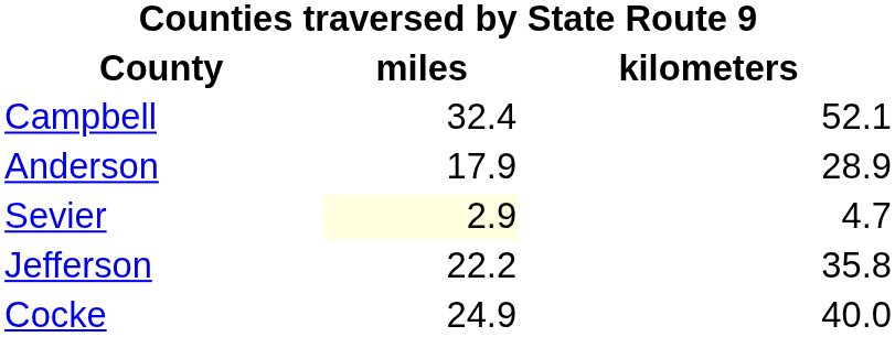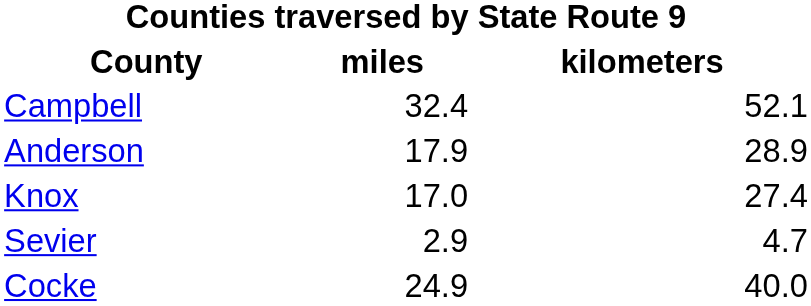 <table width="400px">
 <tr>
 <th colspan="3"><strong>Counties traversed by State Route 9</strong></th>
 </tr>
 <tr>
 <th>County</th>
 <th>miles</th>
 <th>kilometers</th>
 </tr>
 <tr>
 <td><a href='#'>Campbell</a></td>
 <td align="right">32.4</td>
 <td align="right">52.1</td>
 </tr>
 <tr>
 <td><a href='#'>Anderson</a></td>
 <td align="right">17.9</td>
 <td align="right">28.9</td>
 </tr>
 <tr>
-<td><a href='#'>Sevier</a></td>
-<td align="right" style="background: lightyellow;">2.9</td>
-<td align="right">4.7</td>
+<td><a href='#'>Knox</a></td>
+<td align="right">17.0</td>
+<td align="right">27.4</td>
 </tr>
 <tr>
-<td><a href='#'>Jefferson</a></td>
-<td align="right">22.2</td>
-<td align="right">35.8</td>
+<td><a href='#'>Sevier</a></td>
+<td align="right">2.9</td>
+<td align="right">4.7</td>
 </tr>
 <tr>
 <td><a href='#'>Cocke</a></td>
 <td align="right">24.9</td>
 <td align="right">40.0</td>
 </tr>
 </table>
